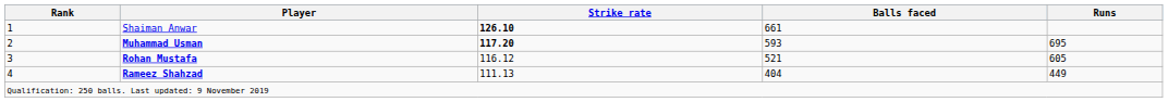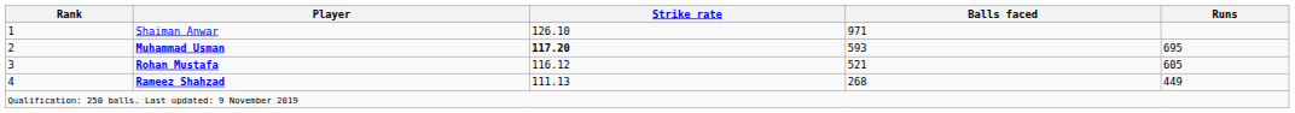 <table class="wikitable" style="width:80%;">
 <tr style="background:#87cefa;">
 <th>Rank</th>
 <th>Player</th>
 <th><a href='#'>Strike rate</a></th>
 <th>Balls faced</th>
 <th>Runs</th>
 </tr>
 <tr>
 <td>1</td>
 <td><a href='#'>Shaiman Anwar</a></td>
-<td><strong>126.10</strong></td>
-<td 770>661</td>
+<td>126.10</td>
+<td 770>971</td>
 </tr>
 <tr>
 <td>2</td>
 <td><strong><a href='#'>Muhammad Usman</a></strong></td>
 <td><strong>117.20</strong></td>
 <td>593</td>
 <td>695</td>
 </tr>
 <tr>
 <td>3</td>
 <td><strong><a href='#'>Rohan Mustafa</a></strong></td>
 <td>116.12</td>
 <td>521</td>
 <td>605</td>
 </tr>
 <tr>
 <td>4</td>
 <td><strong><a href='#'>Rameez Shahzad</a></strong></td>
 <td>111.13</td>
-<td>404</td>
+<td>268</td>
 <td>449</td>
 </tr>
 <tr>
 <td colspan=6><small>Qualification: 250 balls. Last updated: 9 November 2019</small></td>
 </tr>
 </table>
